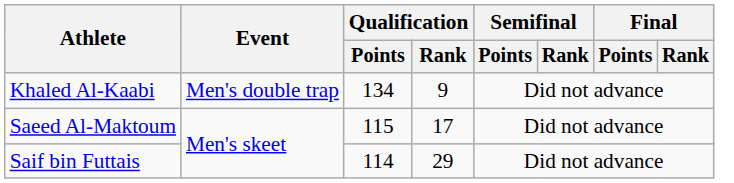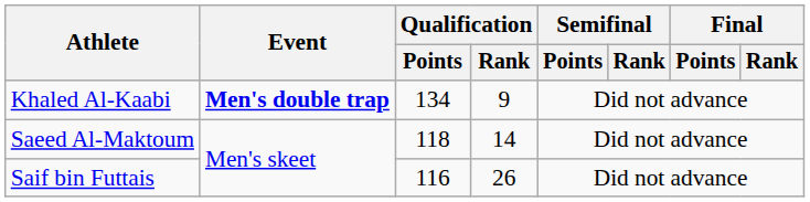 <table class="wikitable" style="font-size:90%">
 <tr>
 <th rowspan="2">Athlete</th>
 <th rowspan="2">Event</th>
 <th colspan=2>Qualification</th>
 <th colspan=2>Semifinal</th>
 <th colspan=2>Final</th>
 </tr>
 <tr style="font-size:95%">
 <th>Points</th>
 <th>Rank</th>
 <th>Points</th>
 <th>Rank</th>
 <th>Points</th>
 <th>Rank</th>
 </tr>
 <tr align=center>
 <td align=left><a href='#'>Khaled Al-Kaabi</a></td>
-<td align=left><a href='#'>Men's double trap</a></td>
+<td align=left><strong><a href='#'>Men's double trap</a></strong></td>
 <td>134</td>
 <td>9</td>
 <td colspan=4>Did not advance</td>
 </tr>
 <tr align=center>
 <td align=left><a href='#'>Saeed Al-Maktoum</a></td>
 <td align=left rowspan=2><a href='#'>Men's skeet</a></td>
-<td>115</td>
-<td>17</td>
+<td>118</td>
+<td>14</td>
 <td colspan=4>Did not advance</td>
 </tr>
 <tr align=center>
 <td align=left><a href='#'>Saif bin Futtais</a></td>
-<td>114</td>
-<td>29</td>
+<td>116</td>
+<td>26</td>
 <td colspan=4>Did not advance</td>
 </tr>
 </table>
